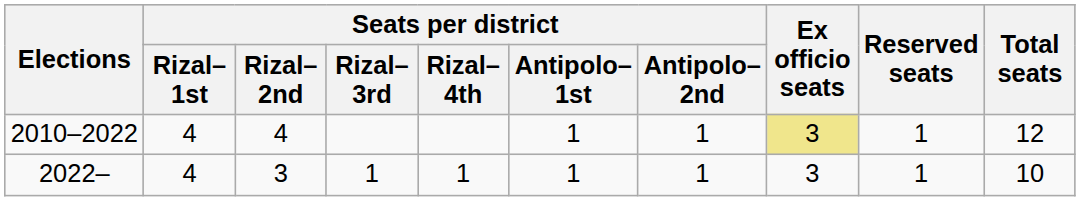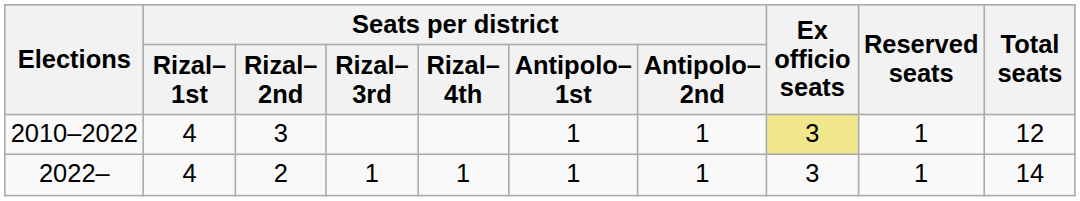 <table class="wikitable" style="text-align:center">
 <tr>
 <th rowspan="2">Elections</th>
 <th colspan="6">Seats per district</th>
 <th rowspan="2" width="50px">Ex officio seats</th>
 <th rowspan="2" width="50px">Reserved seats</th>
 <th rowspan="2" width="50px">Total seats</th>
 </tr>
 <tr>
 <th width="50px">Rizal–1st</th>
 <th width="50px">Rizal–2nd</th>
 <th width="50px">Rizal–3rd</th>
 <th width="50px">Rizal–4th</th>
 <th width="50px">Antipolo–1st</th>
 <th width="50px">Antipolo–2nd</th>
 </tr>
 <tr>
 <td>2010–2022</td>
 <td>4</td>
-<td>4</td>
+<td>3</td>
 <td></td>
 <td></td>
 <td>1</td>
 <td>1</td>
 <td style="background: khaki;">3</td>
 <td>1</td>
 <td>12</td>
 </tr>
 <tr>
 <td>2022–</td>
 <td>4</td>
-<td>3</td>
+<td>2</td>
 <td>1</td>
 <td>1</td>
 <td>1</td>
 <td>1</td>
 <td>3</td>
 <td>1</td>
-<td>10</td>
+<td>14</td>
 </tr>
 </table>
